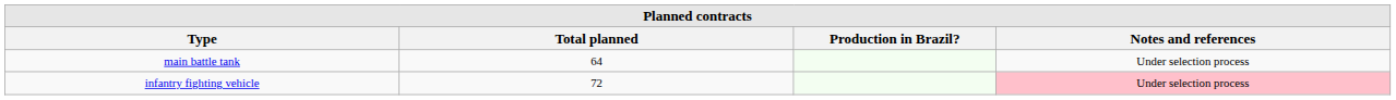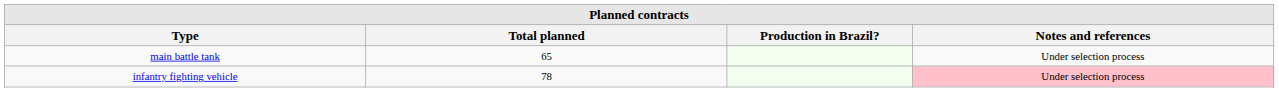 <table class="wikitable" style="text-align:center;">
 <tr>
 <th colspan="6" style="background: #E6E6E6;">Planned contracts</th>
 </tr>
 <tr>
 <th style="text-align:center; width:10%;">Type</th>
 <th style="text-align:center; width:10%;">Total planned</th>
 <th style="text-align:center; width:5%;">Production in Brazil?</th>
 <th style="text-align:center; width:10%;">Notes and references</th>
 </tr>
 <tr>
 <td><small><a href='#'>main battle tank</a></small></td>
-<td><small>64</small></td>
+<td><small>65</small></td>
 <td style="background:#f3fef1"></td>
 <td><small>Under selection process</small></td>
 </tr>
 <tr>
 <td><small><a href='#'>infantry fighting vehicle</a></small></td>
-<td><small>72</small></td>
+<td><small>78</small></td>
 <td style="background:#f3fef1"></td>
 <td style="background: pink;"><small>Under selection process</small></td>
 </tr>
 </table>
